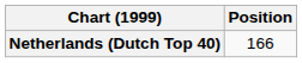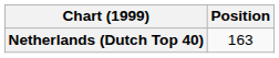 <table class="wikitable plainrowheaders">
 <tr>
 <th>Chart (1999)</th>
 <th>Position</th>
 </tr>
 <tr>
 <th scope="row">Netherlands (Dutch Top 40)</th>
-<td align=center>166</td>
+<td align=center>163</td>
 </tr>
 </table>
